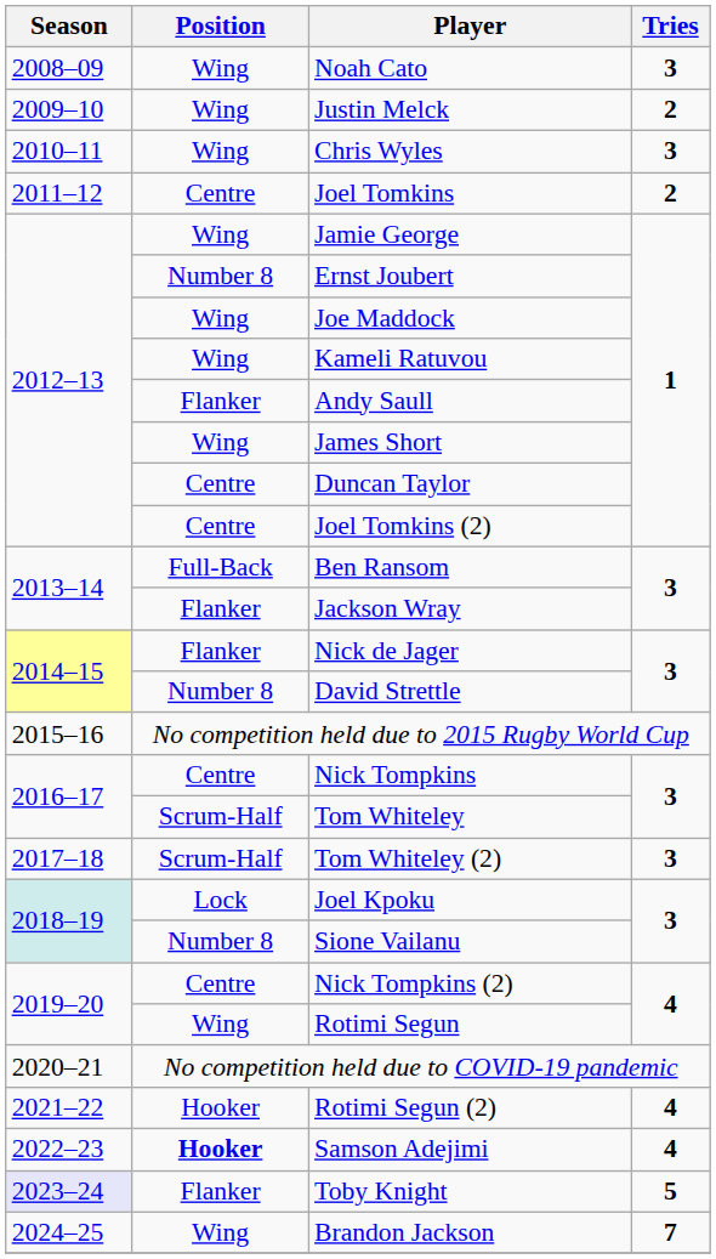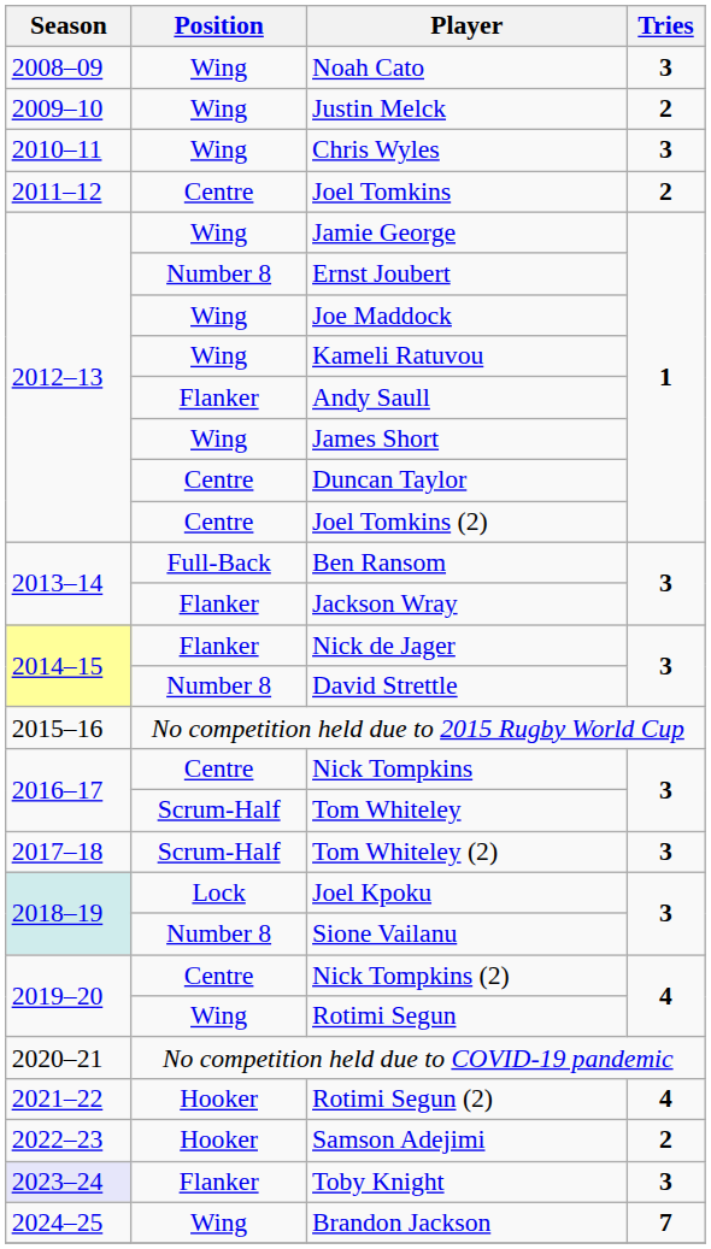 <table class="wikitable sticky-header">
 <tr>
 <th width=70>Season</th>
 <th width=100><a href='#'>Position</a></th>
 <th width=190>Player</th>
 <th width=40><a href='#'>Tries</a></th>
 </tr>
 <tr>
 <td><a href='#'>2008–09</a></td>
 <td align=center><a href='#'>Wing</a></td>
 <td> <a href='#'>Noah Cato</a></td>
 <td align=center><strong>3</strong></td>
 </tr>
 <tr>
 <td><a href='#'>2009–10</a></td>
 <td align=center><a href='#'>Wing</a></td>
 <td> <a href='#'>Justin Melck</a></td>
 <td align=center><strong>2</strong></td>
 </tr>
 <tr>
 <td><a href='#'>2010–11</a></td>
 <td align=center><a href='#'>Wing</a></td>
 <td> <a href='#'>Chris Wyles</a></td>
 <td align=center><strong>3</strong></td>
 </tr>
 <tr>
 <td><a href='#'>2011–12</a></td>
 <td align=center><a href='#'>Centre</a></td>
 <td> <a href='#'>Joel Tomkins</a></td>
 <td align=center><strong>2</strong></td>
 </tr>
 <tr>
 <td rowspan=8><a href='#'>2012–13</a></td>
 <td align=center><a href='#'>Wing</a></td>
 <td> <a href='#'>Jamie George</a></td>
 <td align=center rowspan=8><strong>1</strong></td>
 </tr>
 <tr>
 <td align=center><a href='#'>Number 8</a></td>
 <td> <a href='#'>Ernst Joubert</a></td>
 </tr>
 <tr>
 <td align=center><a href='#'>Wing</a></td>
 <td> <a href='#'>Joe Maddock</a></td>
 </tr>
 <tr>
 <td align=center><a href='#'>Wing</a></td>
 <td> <a href='#'>Kameli Ratuvou</a></td>
 </tr>
 <tr>
 <td align=center><a href='#'>Flanker</a></td>
 <td> <a href='#'>Andy Saull</a></td>
 </tr>
 <tr>
 <td align=center><a href='#'>Wing</a></td>
 <td> <a href='#'>James Short</a></td>
 </tr>
 <tr>
 <td align=center><a href='#'>Centre</a></td>
 <td> <a href='#'>Duncan Taylor</a></td>
 </tr>
 <tr>
 <td align=center><a href='#'>Centre</a></td>
 <td> <a href='#'>Joel Tomkins</a> (2)</td>
 </tr>
 <tr>
 <td rowspan=2><a href='#'>2013–14</a></td>
 <td align=center><a href='#'>Full-Back</a></td>
 <td> <a href='#'>Ben Ransom</a></td>
 <td align=center rowspan=2><strong>3</strong></td>
 </tr>
 <tr>
 <td align=center><a href='#'>Flanker</a></td>
 <td> <a href='#'>Jackson Wray</a></td>
 </tr>
 <tr>
 <td style="background:#FFFF99" rowspan=2><a href='#'>2014–15</a></td>
 <td align=center><a href='#'>Flanker</a></td>
 <td> <a href='#'>Nick de Jager</a></td>
 <td align=center rowspan=2><strong>3</strong></td>
 </tr>
 <tr>
 <td align=center><a href='#'>Number 8</a></td>
 <td> <a href='#'>David Strettle</a></td>
 </tr>
 <tr>
 <td>2015–16</td>
 <td colspan=3 align=center><em>No competition held due to <a href='#'>2015 Rugby World Cup</a></em></td>
 </tr>
 <tr>
 <td rowspan=2><a href='#'>2016–17</a></td>
 <td align=center><a href='#'>Centre</a></td>
 <td> <a href='#'>Nick Tompkins</a></td>
 <td align=center rowspan=2><strong>3</strong></td>
 </tr>
 <tr>
 <td align=center><a href='#'>Scrum-Half</a></td>
 <td> <a href='#'>Tom Whiteley</a></td>
 </tr>
 <tr>
 <td><a href='#'>2017–18</a></td>
 <td align=center><a href='#'>Scrum-Half</a></td>
 <td> <a href='#'>Tom Whiteley</a> (2)</td>
 <td align=center><strong>3</strong></td>
 </tr>
 <tr>
 <td style="background:#CFECEC" rowspan=2><a href='#'>2018–19</a><small></small></td>
 <td align=center><a href='#'>Lock</a></td>
 <td> <a href='#'>Joel Kpoku</a></td>
 <td align=center rowspan=2><strong>3</strong></td>
 </tr>
 <tr>
 <td align=center><a href='#'>Number 8</a></td>
 <td> <a href='#'>Sione Vailanu</a></td>
 </tr>
 <tr>
 <td rowspan=2><a href='#'>2019–20</a></td>
 <td align=center><a href='#'>Centre</a></td>
 <td> <a href='#'>Nick Tompkins</a> (2)</td>
 <td align=center rowspan=2><strong>4</strong></td>
 </tr>
 <tr>
 <td align=center><a href='#'>Wing</a></td>
 <td> <a href='#'>Rotimi Segun</a></td>
 </tr>
 <tr>
 <td>2020–21</td>
 <td colspan=3 align=center><em>No competition held due to <a href='#'>COVID-19 pandemic</a></em></td>
 </tr>
 <tr>
 <td><a href='#'>2021–22</a></td>
 <td align=center><a href='#'>Hooker</a></td>
 <td> <a href='#'>Rotimi Segun</a> (2)</td>
 <td align=center><strong>4</strong></td>
 </tr>
 <tr>
 <td><a href='#'>2022–23</a></td>
-<td align=center><strong><a href='#'>Hooker</a></strong></td>
+<td align=center><a href='#'>Hooker</a></td>
 <td> <a href='#'>Samson Adejimi</a></td>
-<td align=center><strong>4</strong></td>
+<td align=center><strong>2</strong></td>
 </tr>
 <tr>
 <td style="background: lavender;"><a href='#'>2023–24</a></td>
 <td align=center><a href='#'>Flanker</a></td>
 <td> <a href='#'>Toby Knight</a></td>
-<td align=center><strong>5</strong></td>
+<td align=center><strong>3</strong></td>
 </tr>
 <tr>
 <td><a href='#'>2024–25</a></td>
 <td align=center><a href='#'>Wing</a></td>
 <td> <a href='#'>Brandon Jackson</a></td>
 <td align=center><strong>7</strong></td>
 </tr>
 <tr>
 </tr>
 </table>
